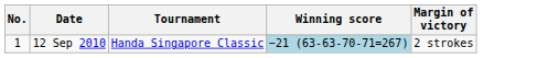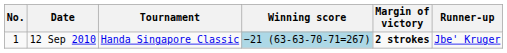 <table class="wikitable" style="font-size:95%;">
 <tr>
 <th>No.</th>
 <th>Date</th>
 <th>Tournament</th>
 <th>Winning score</th>
 <th>Margin of<br>victory</th>
+<th>Runner-up</th>
 </tr>
 <tr>
 <td align=center>1</td>
 <td align=right>12 Sep <a href='#'>2010</a></td>
 <td><a href='#'>Handa Singapore Classic</a></td>
 <td style="background: lightblue;">−21 (63-63-70-71=267)</td>
-<td>2 strokes</td>
+<td><strong>2 strokes</strong></td>
+<td> <a href='#'>Jbe' Kruger</a></td>
 </tr>
 </table>
